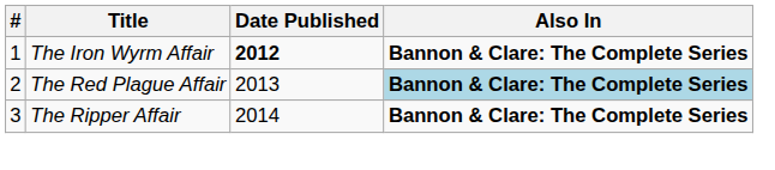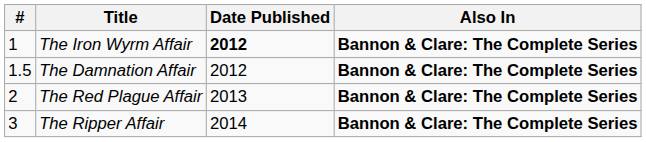 <table class="wikitable">
 <tr>
 <th>#</th>
 <th>Title</th>
 <th>Date Published</th>
 <th>Also In</th>
 </tr>
 <tr>
 <td>1</td>
 <td><em>The Iron Wyrm Affair</em></td>
 <td><strong>2012</strong></td>
 <td><strong>Bannon & Clare: The Complete Series</strong></td>
 </tr>
 <tr>
+<td>1.5</td>
+<td><em>The Damnation Affair</em></td>
+<td>2012</td>
+<td><strong>Bannon & Clare: The Complete Series</strong></td>
+</tr>
+<tr>
 <td>2</td>
 <td><em>The Red Plague Affair</em></td>
 <td>2013</td>
-<td style="background: lightblue;"><strong>Bannon & Clare: The Complete Series</strong></td>
+<td><strong>Bannon & Clare: The Complete Series</strong></td>
 </tr>
 <tr>
 <td>3</td>
 <td><em>The Ripper Affair</em></td>
 <td>2014</td>
 <td><strong>Bannon & Clare: The Complete Series</strong></td>
 </tr>
 </table>
